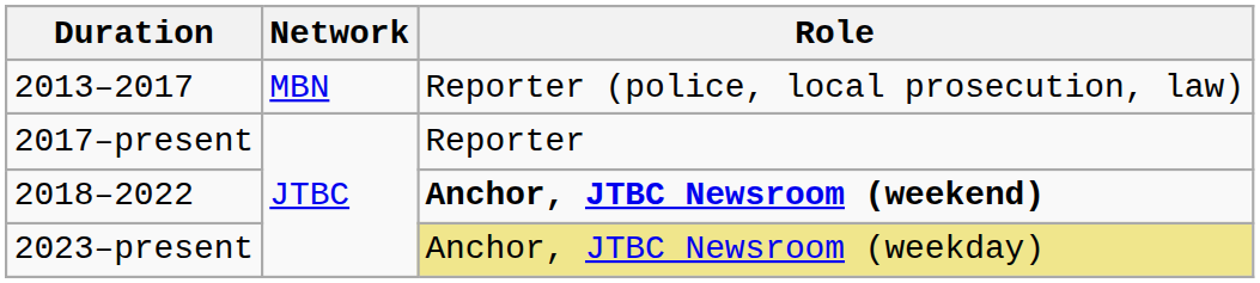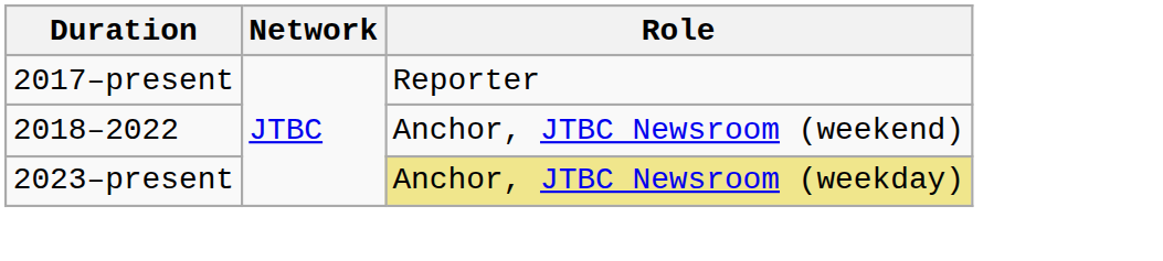 <table class="wikitable">
 <tr>
 <th>Duration</th>
 <th>Network</th>
 <th>Role</th>
-</tr>
-<tr>
-<td>2013–2017</td>
-<td><a href='#'>MBN</a></td>
-<td>Reporter (police, local prosecution, law)</td>
 </tr>
 <tr>
 <td>2017–present</td>
 <td rowspan="3"><a href='#'>JTBC</a></td>
 <td>Reporter</td>
 </tr>
 <tr>
 <td>2018–2022</td>
-<td><strong>Anchor, <a href='#'>JTBC Newsroom</a> (weekend)</strong></td>
+<td>Anchor, <a href='#'>JTBC Newsroom</a> (weekend)</td>
 </tr>
 <tr>
 <td>2023–present</td>
 <td style="background: khaki;">Anchor, <a href='#'>JTBC Newsroom</a> (weekday)</td>
 </tr>
 </table>
